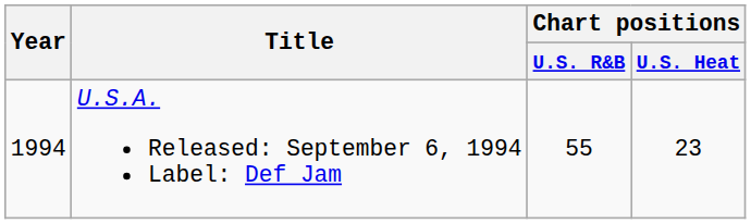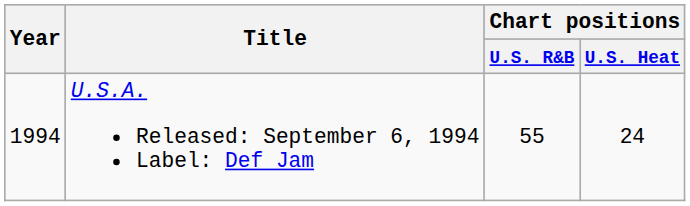 <table class="wikitable">
 <tr>
 <th rowspan="2">Year</th>
 <th rowspan="2">Title</th>
 <th colspan="2">Chart positions</th>
 </tr>
 <tr>
 <th><small><a href='#'>U.S. R&B</a></small></th>
 <th><small><a href='#'>U.S. Heat</a></small></th>
 </tr>
 <tr>
 <td>1994</td>
 <td><em><a href='#'>U.S.A.</a></em><br><ul><li>Released: September 6, 1994</li><li>Label: <a href='#'>Def Jam</a></li></ul></td>
 <td align="center">55</td>
-<td align="center">23</td>
+<td align="center">24</td>
 </tr>
 </table>
